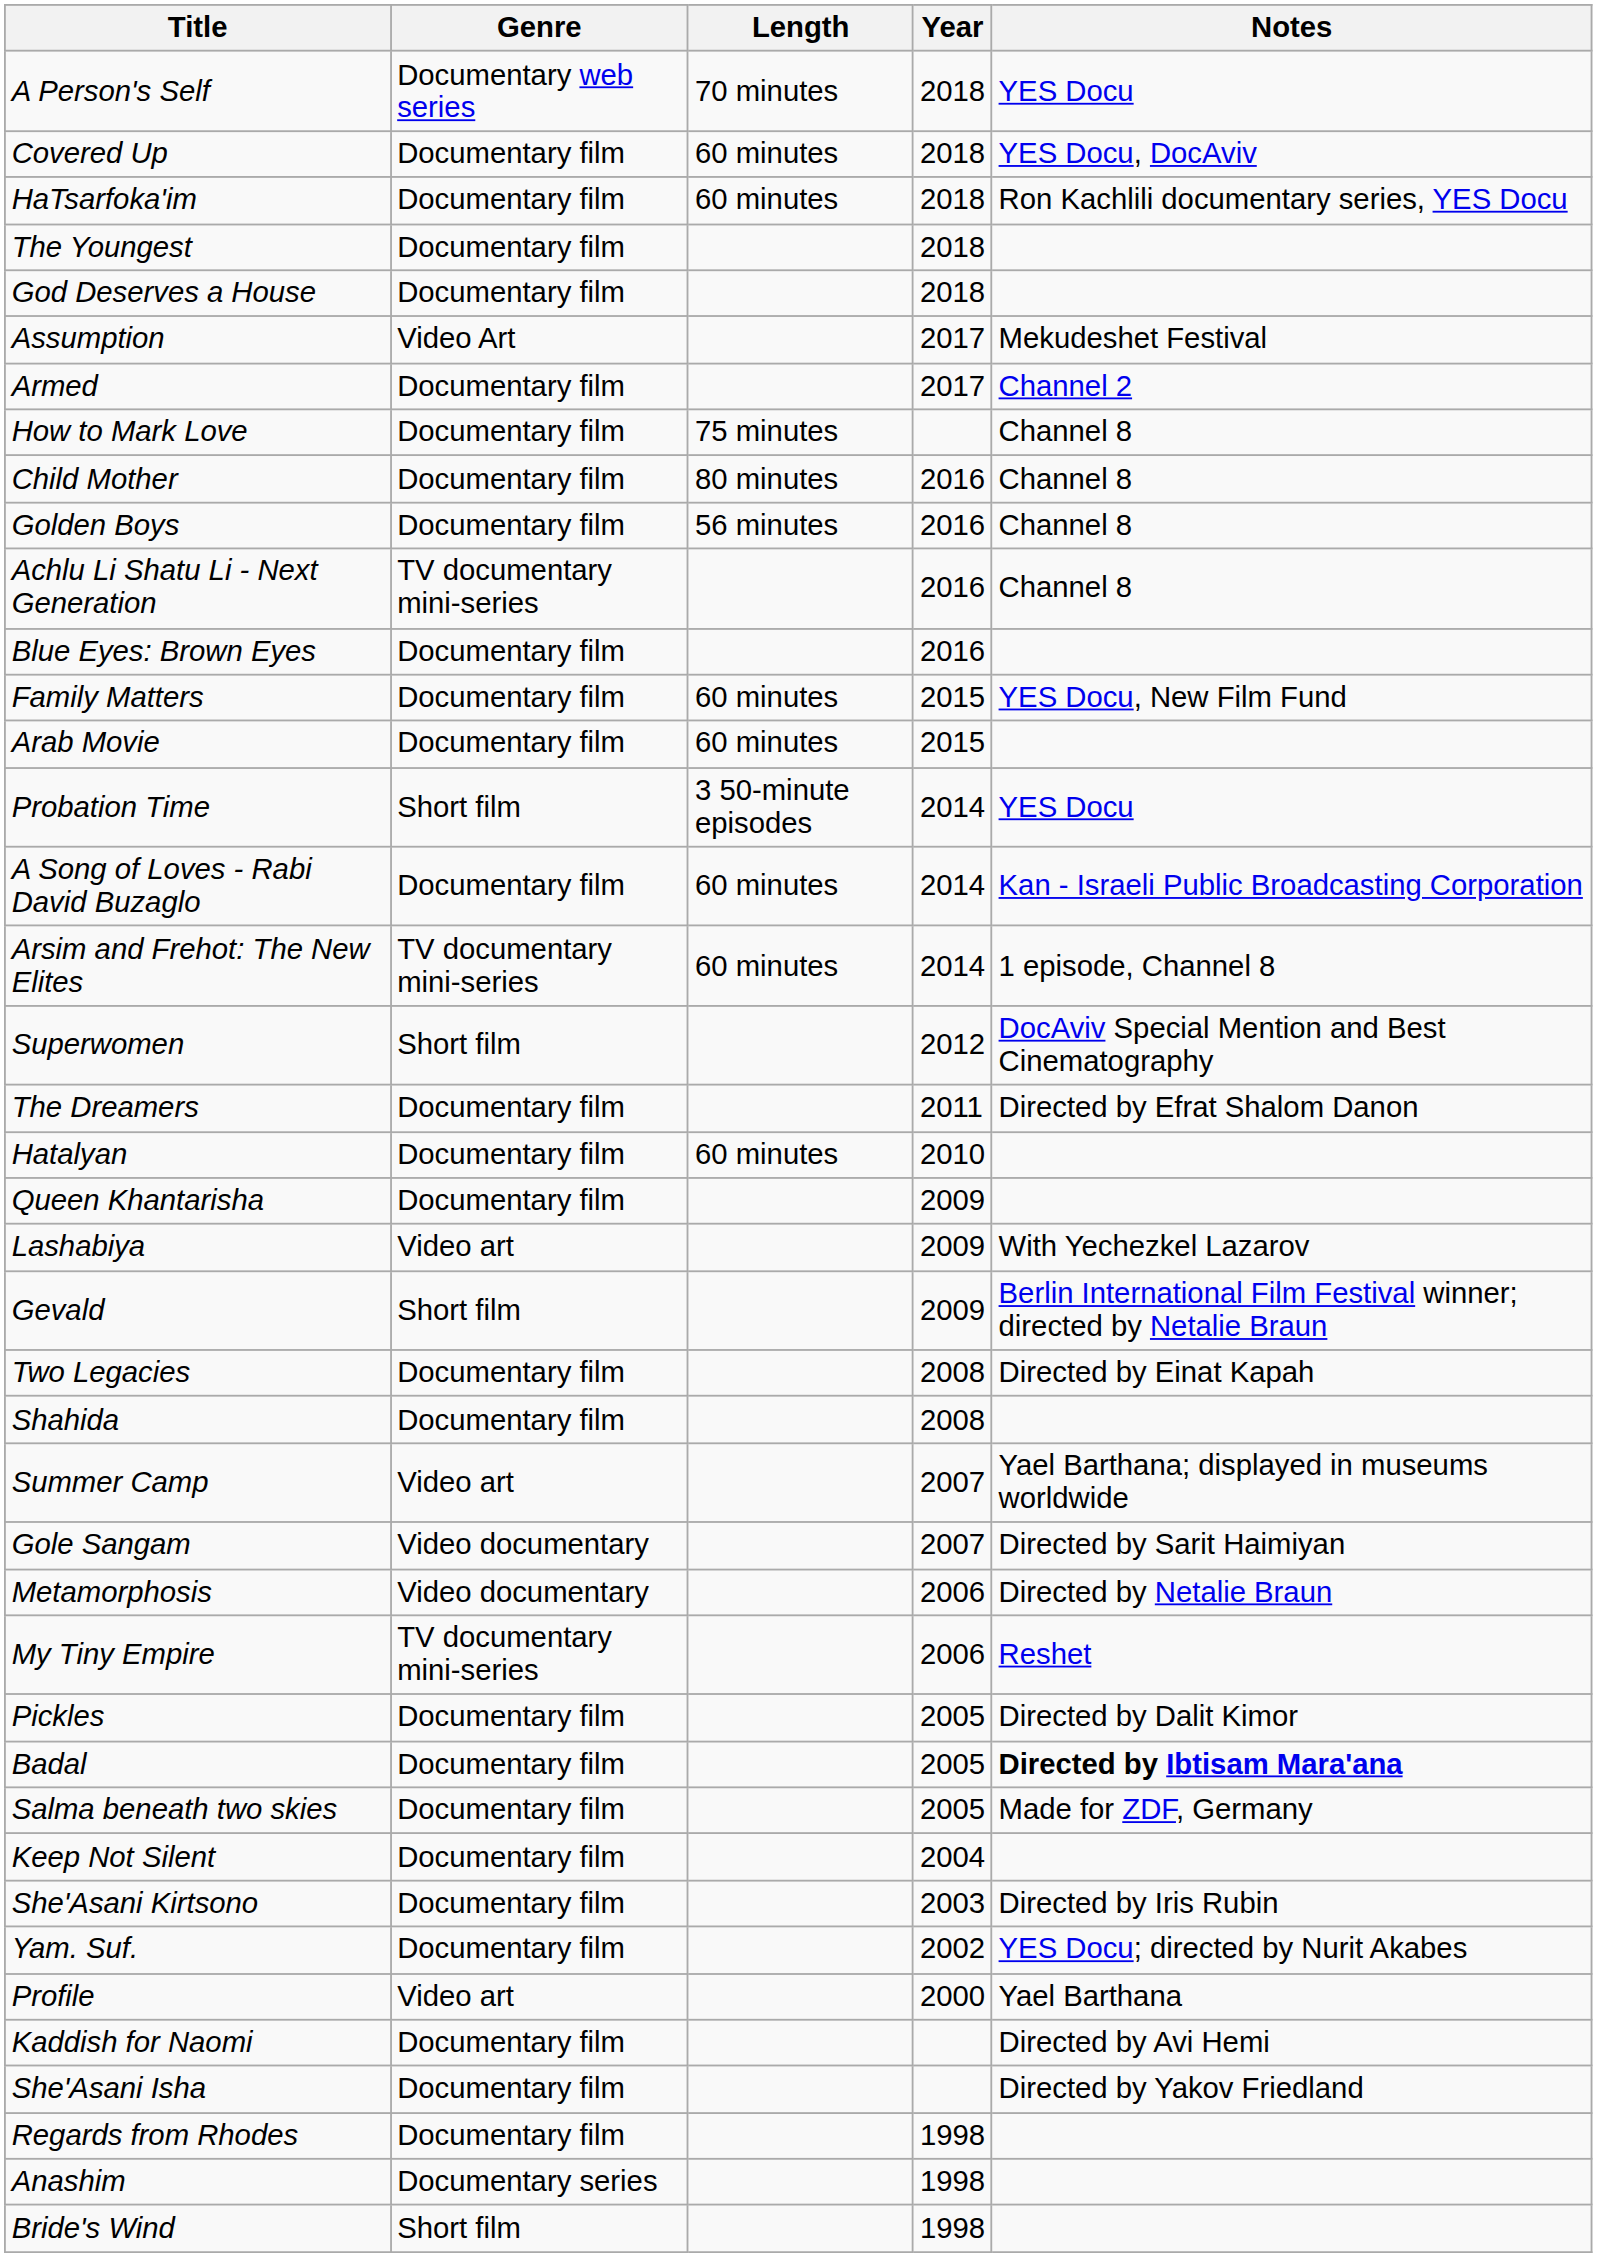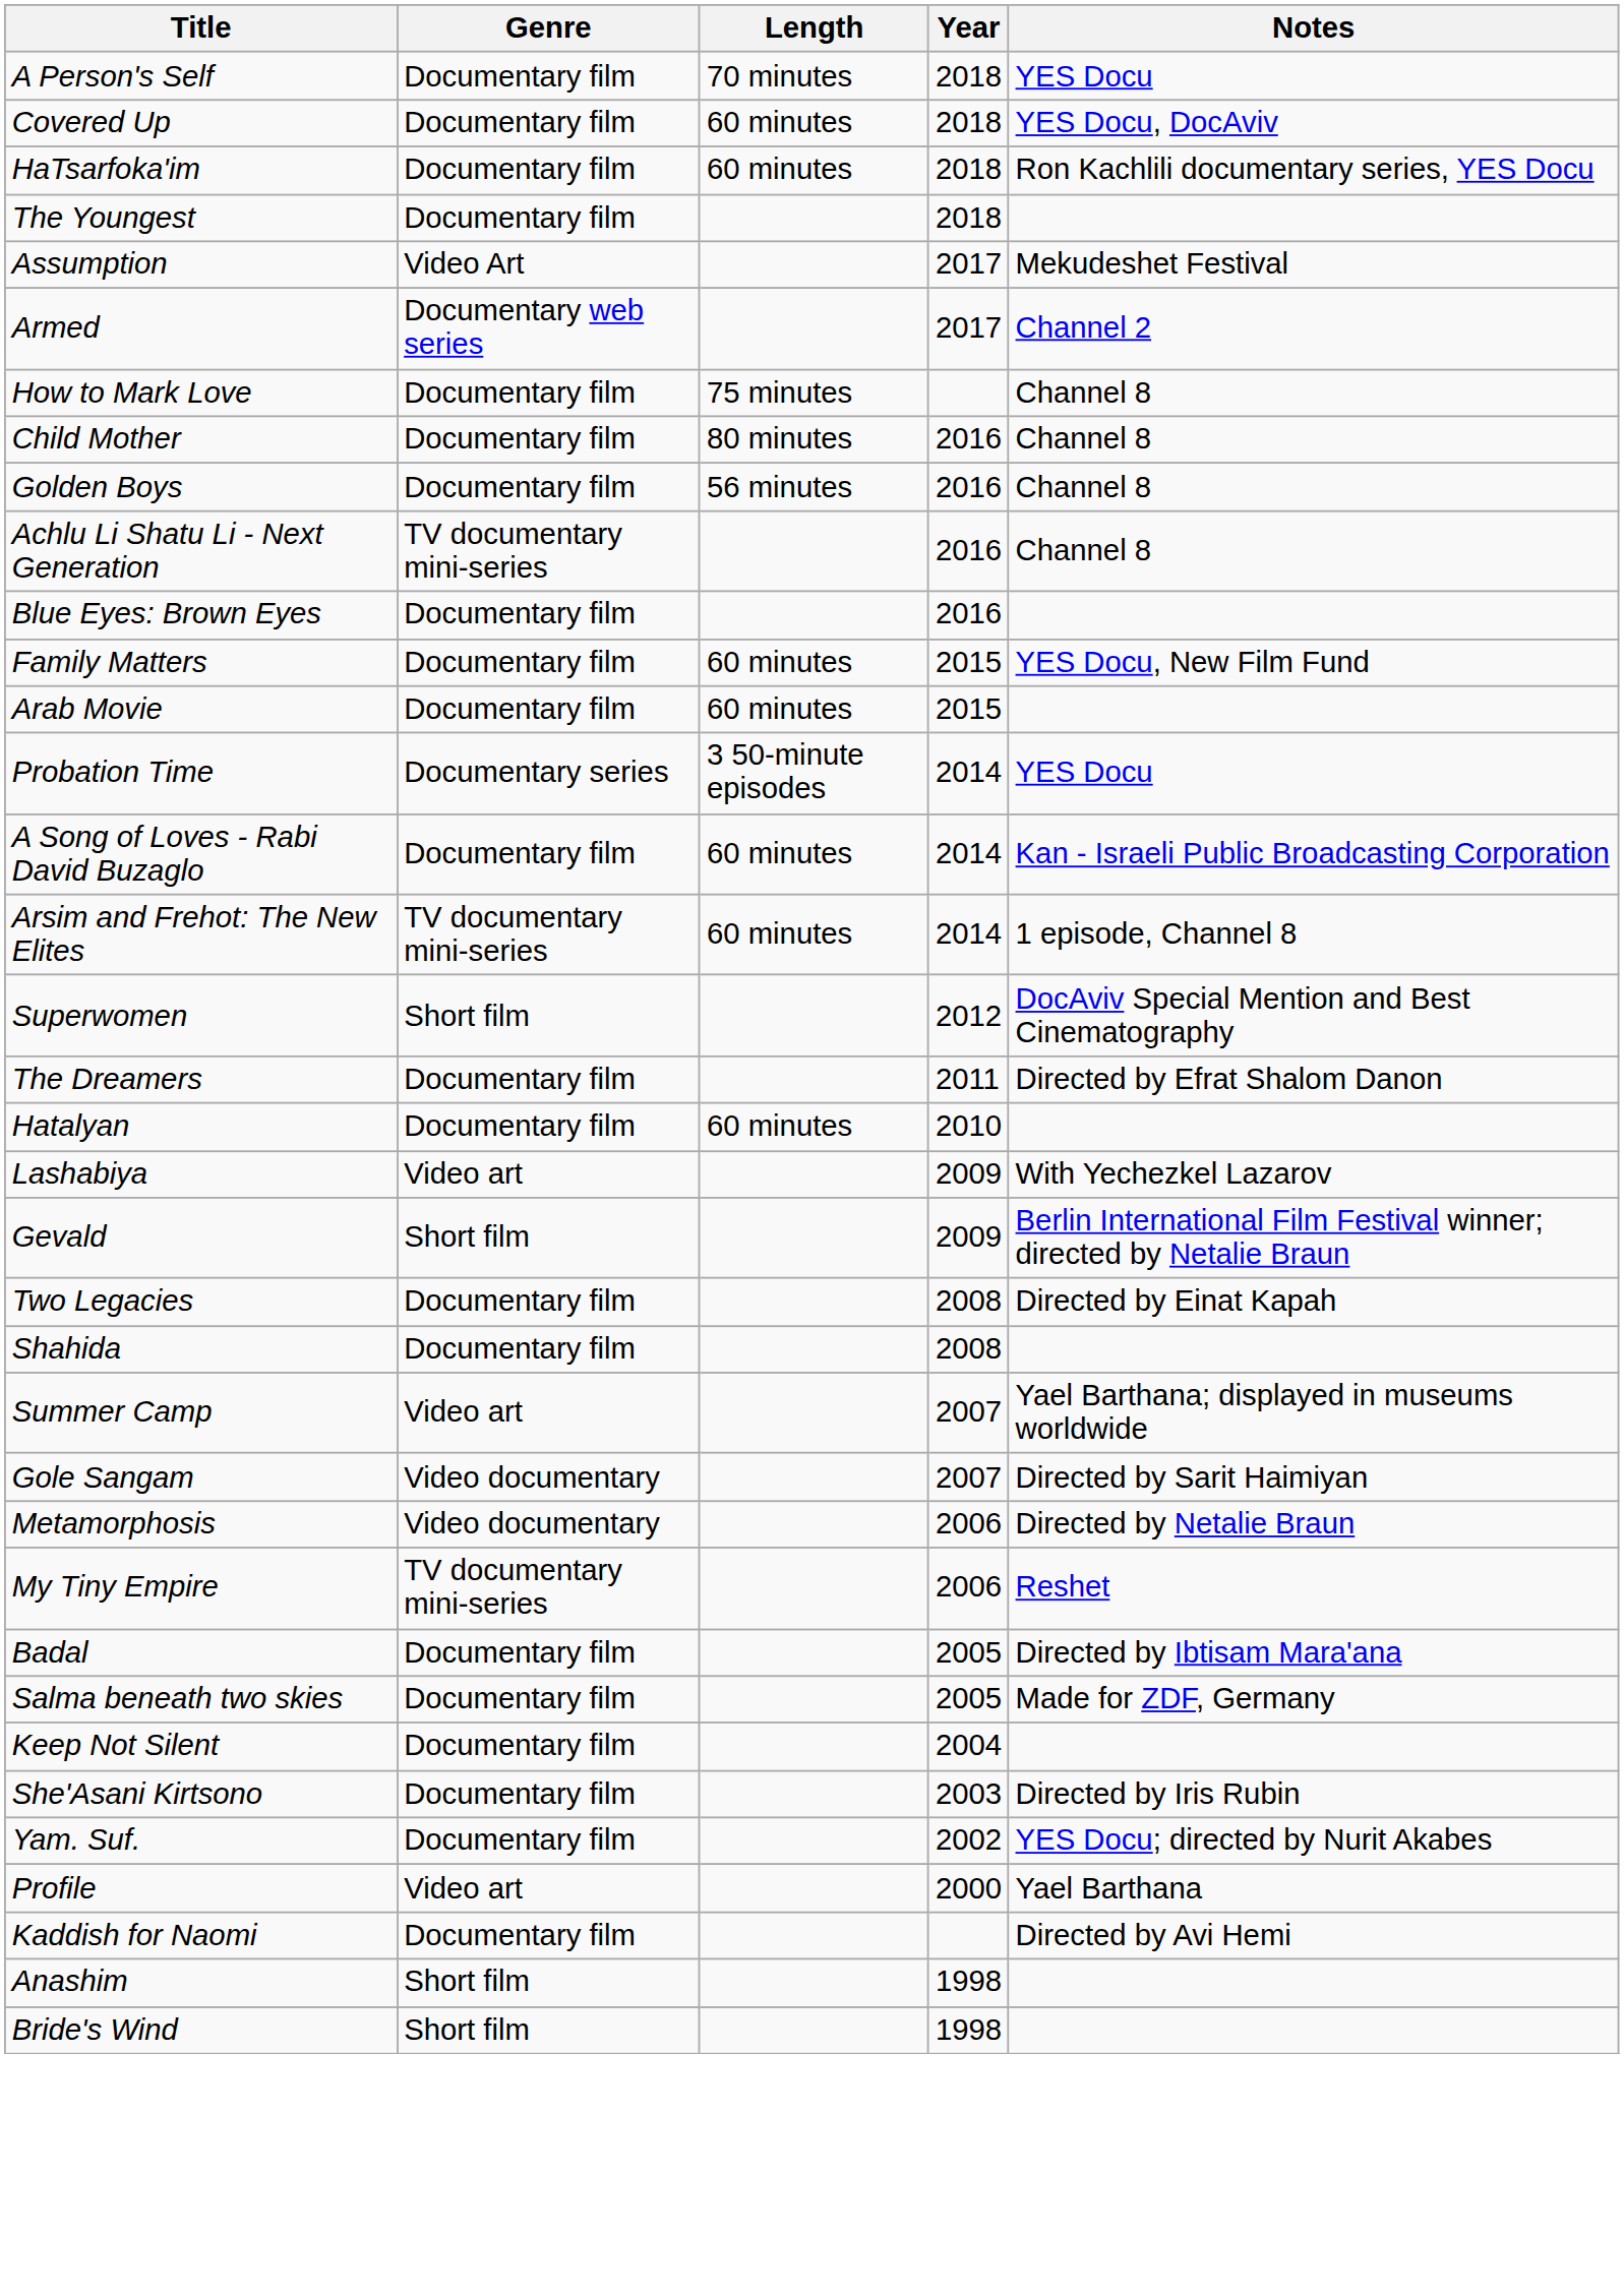 <table class="wikitable">
 <tr>
 <th>Title</th>
 <th>Genre</th>
 <th>Length</th>
 <th>Year</th>
 <th>Notes</th>
 </tr>
 <tr>
 <td><em>A Person's Self</em></td>
-<td>Documentary <a href='#'>web series</a></td>
+<td>Documentary film</td>
 <td>70 minutes</td>
 <td>2018</td>
 <td><a href='#'>YES Docu</a></td>
 </tr>
 <tr>
 <td><em>Covered Up</em></td>
 <td>Documentary film</td>
 <td>60 minutes</td>
 <td>2018</td>
 <td><a href='#'>YES Docu</a>, <a href='#'>DocAviv</a></td>
 </tr>
 <tr>
 <td><em>HaTsarfoka'im</em></td>
 <td>Documentary film</td>
 <td>60 minutes</td>
 <td>2018</td>
 <td>Ron Kachlili documentary series, <a href='#'>YES Docu</a></td>
 </tr>
 <tr>
 <td><em>The Youngest</em></td>
 <td>Documentary film</td>
 <td></td>
 <td>2018</td>
 <td></td>
 </tr>
 <tr>
-<td><em>God Deserves a House</em></td>
-<td>Documentary film</td>
-<td></td>
-<td>2018</td>
-<td></td>
-</tr>
-<tr>
 <td><em>Assumption</em></td>
 <td>Video Art</td>
 <td></td>
 <td>2017</td>
 <td>Mekudeshet Festival</td>
 </tr>
 <tr>
 <td><em>Armed</em></td>
-<td>Documentary film</td>
+<td>Documentary <a href='#'>web series</a></td>
 <td></td>
 <td>2017</td>
 <td><a href='#'>Channel 2</a></td>
 </tr>
 <tr>
 <td><em>How to Mark Love</em></td>
 <td>Documentary film</td>
 <td>75 minutes</td>
 <td></td>
 <td>Channel 8</td>
 </tr>
 <tr>
 <td><em>Child Mother</em></td>
 <td>Documentary film</td>
 <td>80 minutes</td>
 <td>2016</td>
 <td>Channel 8</td>
 </tr>
 <tr>
 <td><em>Golden Boys</em></td>
 <td>Documentary film</td>
 <td>56 minutes</td>
 <td>2016</td>
 <td>Channel 8</td>
 </tr>
 <tr>
 <td><em>Achlu Li Shatu Li - Next Generation</em></td>
 <td>TV documentary mini-series</td>
 <td></td>
 <td>2016</td>
 <td>Channel 8</td>
 </tr>
 <tr>
 <td><em>Blue Eyes: Brown Eyes</em></td>
 <td>Documentary film</td>
 <td></td>
 <td>2016</td>
 <td></td>
 </tr>
 <tr>
 <td><em>Family Matters</em></td>
 <td>Documentary film</td>
 <td>60 minutes</td>
 <td>2015</td>
 <td><a href='#'>YES Docu</a>, New Film Fund</td>
 </tr>
 <tr>
 <td><em>Arab Movie</em></td>
 <td>Documentary film</td>
 <td>60 minutes</td>
 <td>2015</td>
 <td></td>
 </tr>
 <tr>
 <td><em>Probation Time</em></td>
-<td>Short film</td>
+<td>Documentary series</td>
 <td>3 50-minute episodes</td>
 <td>2014</td>
 <td><a href='#'>YES Docu</a></td>
 </tr>
 <tr>
 <td><em>A Song of Loves - Rabi David Buzaglo</em></td>
 <td>Documentary film</td>
 <td>60 minutes</td>
 <td>2014</td>
 <td><a href='#'>Kan - Israeli Public Broadcasting Corporation</a></td>
 </tr>
 <tr>
 <td><em>Arsim and Frehot: The New Elites</em></td>
 <td>TV documentary mini-series</td>
 <td>60 minutes</td>
 <td>2014</td>
 <td>1 episode, Channel 8</td>
 </tr>
 <tr>
 <td><em>Superwomen</em></td>
 <td>Short film</td>
 <td></td>
 <td>2012</td>
 <td><a href='#'>DocAviv</a> Special Mention and Best Cinematography</td>
 </tr>
 <tr>
 <td><em>The Dreamers</em></td>
 <td>Documentary film</td>
 <td></td>
 <td>2011</td>
 <td>Directed by Efrat Shalom Danon</td>
 </tr>
 <tr>
 <td><em>Hatalyan</em></td>
 <td>Documentary film</td>
 <td>60 minutes</td>
 <td>2010</td>
-<td></td>
-</tr>
-<tr>
-<td><em>Queen Khantarisha</em></td>
-<td>Documentary film</td>
-<td></td>
-<td>2009</td>
 <td></td>
 </tr>
 <tr>
 <td><em>Lashabiya</em></td>
 <td>Video art</td>
 <td></td>
 <td>2009</td>
 <td>With Yechezkel Lazarov</td>
 </tr>
 <tr>
 <td><em>Gevald</em></td>
 <td>Short film</td>
 <td></td>
 <td>2009</td>
 <td><a href='#'>Berlin International Film Festival</a> winner; directed by <a href='#'>Netalie Braun</a></td>
 </tr>
 <tr>
 <td><em>Two Legacies</em></td>
 <td>Documentary film</td>
 <td></td>
 <td>2008</td>
 <td>Directed by Einat Kapah</td>
 </tr>
 <tr>
 <td><em>Shahida</em></td>
 <td>Documentary film</td>
 <td></td>
 <td>2008</td>
 <td></td>
 </tr>
 <tr>
 <td><em>Summer Camp</em></td>
 <td>Video art</td>
 <td></td>
 <td>2007</td>
 <td>Yael Barthana; displayed in museums worldwide</td>
 </tr>
 <tr>
 <td><em>Gole Sangam</em></td>
 <td>Video documentary</td>
 <td></td>
 <td>2007</td>
 <td>Directed by Sarit Haimiyan</td>
 </tr>
 <tr>
 <td><em>Metamorphosis</em></td>
 <td>Video documentary</td>
 <td></td>
 <td>2006</td>
 <td>Directed by <a href='#'>Netalie Braun</a></td>
 </tr>
 <tr>
 <td><em>My Tiny Empire</em></td>
 <td>TV documentary mini-series</td>
 <td></td>
 <td>2006</td>
 <td><a href='#'>Reshet</a></td>
 </tr>
 <tr>
-<td><em>Pickles</em></td>
-<td>Documentary film</td>
-<td></td>
-<td>2005</td>
-<td>Directed by Dalit Kimor</td>
-</tr>
-<tr>
 <td><em>Badal</em></td>
 <td>Documentary film</td>
 <td></td>
 <td>2005</td>
-<td><strong>Directed by <a href='#'>Ibtisam Mara'ana</a></strong></td>
+<td>Directed by <a href='#'>Ibtisam Mara'ana</a></td>
 </tr>
 <tr>
 <td><em>Salma beneath two skies</em></td>
 <td>Documentary film</td>
 <td></td>
 <td>2005</td>
 <td>Made for <a href='#'>ZDF</a>, Germany</td>
 </tr>
 <tr>
 <td><em>Keep Not Silent</em></td>
 <td>Documentary film</td>
 <td></td>
 <td>2004</td>
 <td></td>
 </tr>
 <tr>
 <td><em>She'Asani Kirtsono</em></td>
 <td>Documentary film</td>
 <td></td>
 <td>2003</td>
 <td>Directed by Iris Rubin</td>
 </tr>
 <tr>
 <td><em>Yam. Suf.</em></td>
 <td>Documentary film</td>
 <td></td>
 <td>2002</td>
 <td><a href='#'>YES Docu</a>; directed by Nurit Akabes</td>
 </tr>
 <tr>
 <td><em>Profile</em></td>
 <td>Video art</td>
 <td></td>
 <td>2000</td>
 <td>Yael Barthana</td>
 </tr>
 <tr>
 <td><em>Kaddish for Naomi</em></td>
 <td>Documentary film</td>
 <td></td>
 <td></td>
 <td>Directed by Avi Hemi</td>
 </tr>
 <tr>
-<td><em>She'Asani Isha</em></td>
-<td>Documentary film</td>
-<td></td>
-<td></td>
-<td>Directed by Yakov Friedland</td>
-</tr>
-<tr>
-<td><em>Regards from Rhodes</em></td>
-<td>Documentary film</td>
-<td></td>
-<td>1998</td>
-<td></td>
-</tr>
-<tr>
 <td><em>Anashim</em></td>
-<td>Documentary series</td>
+<td>Short film</td>
 <td></td>
 <td>1998</td>
 <td></td>
 </tr>
 <tr>
 <td><em>Bride's Wind</em></td>
 <td>Short film</td>
 <td></td>
 <td>1998</td>
 <td></td>
 </tr>
 </table>
